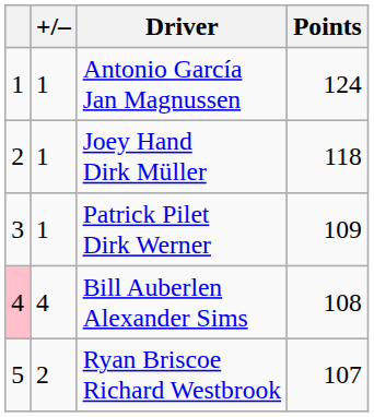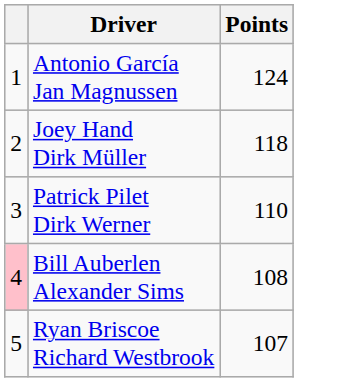 <table class="wikitable" style="font-size: 95%;">
 <tr>
 <th scope="col"></th>
-<th scope="col">+/–</th>
 <th scope="col">Driver</th>
 <th scope="col">Points</th>
 </tr>
 <tr>
 <td align=center>1</td>
-<td align="left"> 1</td>
 <td> <a href='#'>Antonio García</a><br> <a href='#'>Jan Magnussen</a></td>
 <td align=right>124</td>
 </tr>
 <tr>
 <td align=center>2</td>
-<td align="left"> 1</td>
 <td> <a href='#'>Joey Hand</a><br> <a href='#'>Dirk Müller</a></td>
 <td align=right>118</td>
 </tr>
 <tr>
 <td align=center>3</td>
-<td align="left"> 1</td>
 <td> <a href='#'>Patrick Pilet</a><br> <a href='#'>Dirk Werner</a></td>
-<td align=right>109</td>
+<td align=right>110</td>
 </tr>
 <tr>
 <td align=center style="background: pink;">4</td>
-<td align="left"> 4</td>
 <td> <a href='#'>Bill Auberlen</a><br> <a href='#'>Alexander Sims</a></td>
 <td align=right>108</td>
 </tr>
 <tr>
 <td align=center>5</td>
-<td align="left"> 2</td>
 <td> <a href='#'>Ryan Briscoe</a><br> <a href='#'>Richard Westbrook</a></td>
 <td align=right>107</td>
 </tr>
 </table>
